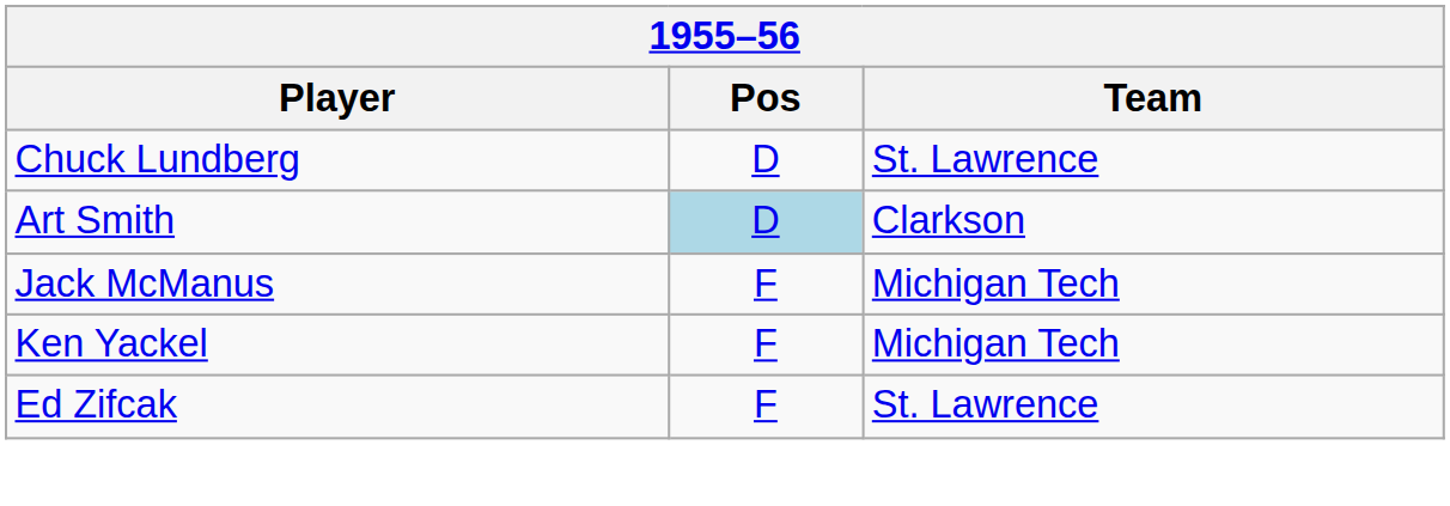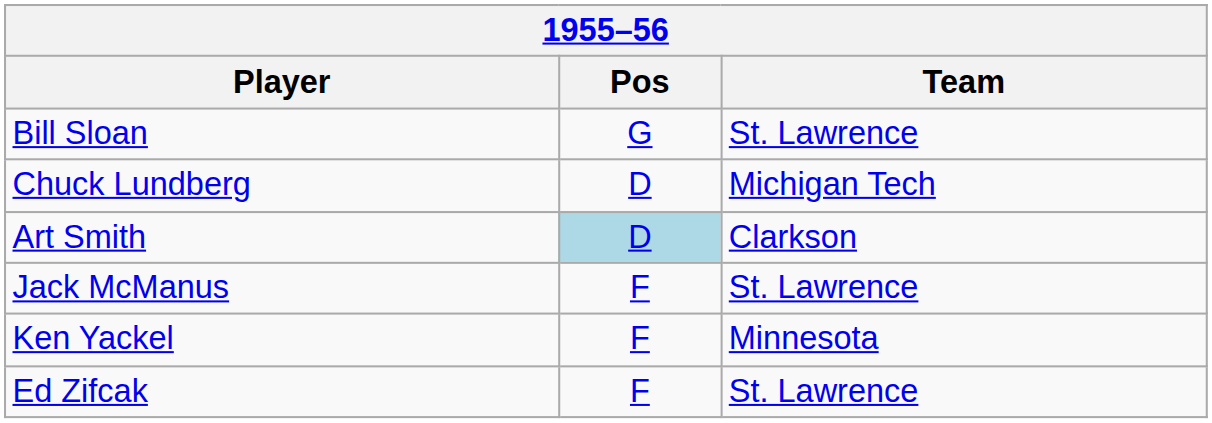 <table class="wikitable" width=95%>
 <tr>
 <th colspan=3><a href='#'>1955–56</a></th>
 </tr>
 <tr>
 <th>Player</th>
 <th>Pos</th>
 <th>Team</th>
 </tr>
 <tr>
+<td><a href='#'>Bill Sloan</a></td>
+<td style="text-align:center;"><a href='#'>G</a></td>
+<td><a href='#'>St. Lawrence</a></td>
+</tr>
+<tr>
 <td><a href='#'>Chuck Lundberg</a></td>
 <td style="text-align:center;"><a href='#'>D</a></td>
-<td><a href='#'>St. Lawrence</a></td>
+<td><a href='#'>Michigan Tech</a></td>
 </tr>
 <tr>
 <td><a href='#'>Art Smith</a></td>
 <td style="background: lightblue; text-align:center;"><a href='#'>D</a></td>
 <td><a href='#'>Clarkson</a></td>
 </tr>
 <tr>
 <td><a href='#'>Jack McManus</a></td>
 <td style="text-align:center;"><a href='#'>F</a></td>
-<td><a href='#'>Michigan Tech</a></td>
+<td><a href='#'>St. Lawrence</a></td>
 </tr>
 <tr>
 <td><a href='#'>Ken Yackel</a></td>
 <td style="text-align:center;"><a href='#'>F</a></td>
-<td><a href='#'>Michigan Tech</a></td>
+<td><a href='#'>Minnesota</a></td>
 </tr>
 <tr>
 <td><a href='#'>Ed Zifcak</a></td>
 <td style="text-align:center;"><a href='#'>F</a></td>
 <td><a href='#'>St. Lawrence</a></td>
 </tr>
 </table>
